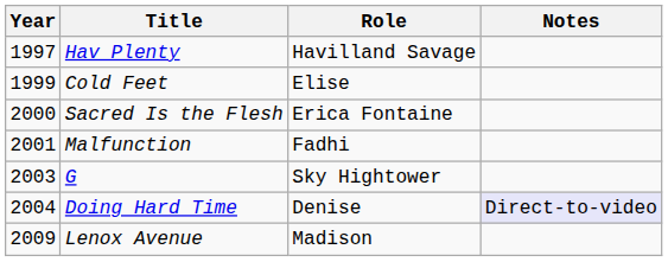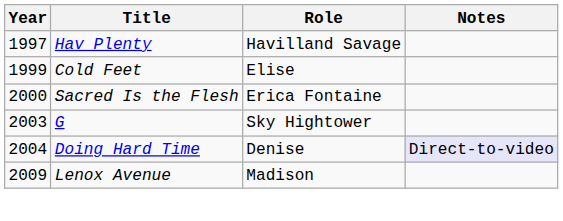 <table class="wikitable sortable">
 <tr>
 <th>Year</th>
 <th>Title</th>
 <th>Role</th>
 <th>Notes</th>
 </tr>
 <tr>
 <td>1997</td>
 <td><em><a href='#'>Hav Plenty</a></em></td>
 <td>Havilland Savage</td>
 <td></td>
 </tr>
 <tr>
 <td>1999</td>
 <td><em>Cold Feet</em></td>
 <td>Elise</td>
 <td></td>
 </tr>
 <tr>
 <td>2000</td>
 <td><em>Sacred Is the Flesh</em></td>
 <td>Erica Fontaine</td>
 <td></td>
 </tr>
 <tr>
-<td>2001</td>
-<td><em>Malfunction</em></td>
-<td>Fadhi</td>
-<td></td>
-</tr>
-<tr>
 <td>2003</td>
 <td><a href='#'><em>G</em></a></td>
 <td>Sky Hightower</td>
 <td></td>
 </tr>
 <tr>
 <td>2004</td>
 <td><em><a href='#'>Doing Hard Time</a></em></td>
 <td>Denise</td>
 <td style="background: lavender;">Direct-to-video</td>
 </tr>
 <tr>
 <td>2009</td>
 <td><em>Lenox Avenue</em></td>
 <td>Madison</td>
 <td></td>
 </tr>
 </table>
